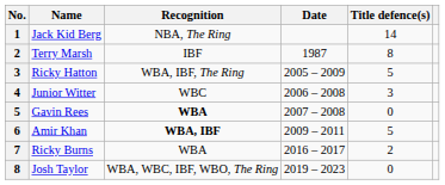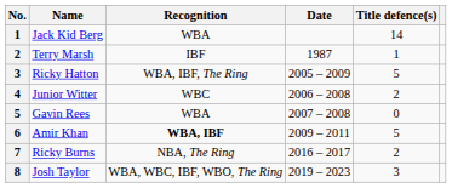 <table class="wikitable sortable">
 <tr>
 <th>No.</th>
 <th>Name</th>
 <th>Recognition</th>
 <th>Date</th>
 <th>Title defence(s)</th>
 <th></th>
 </tr>
 <tr align=center>
 <th>1</th>
 <td align=left><a href='#'>Jack Kid Berg</a></td>
-<td>NBA, <em>The Ring</em></td>
+<td>WBA</td>
 <td></td>
 <td>14</td>
 <td></td>
 </tr>
 <tr align=center>
 <th>2</th>
 <td align=left><a href='#'>Terry Marsh</a></td>
 <td>IBF</td>
 <td>1987</td>
-<td>8</td>
+<td>1</td>
 <td></td>
 </tr>
 <tr align=center>
 <th>3</th>
 <td align=left><a href='#'>Ricky Hatton</a></td>
 <td>WBA, IBF, <em>The Ring</em></td>
 <td>2005 – 2009</td>
 <td>5</td>
 <td></td>
 </tr>
 <tr align=center>
 <th>4</th>
 <td align=left><a href='#'>Junior Witter</a></td>
 <td>WBC</td>
 <td>2006 – 2008</td>
-<td>3</td>
+<td>2</td>
 <td></td>
 </tr>
 <tr align=center>
 <th>5</th>
 <td align=left><a href='#'>Gavin Rees</a></td>
-<td><strong>WBA</strong></td>
+<td>WBA</td>
 <td>2007 – 2008</td>
 <td>0</td>
 <td></td>
 </tr>
 <tr align=center>
 <th>6</th>
 <td align=left><a href='#'>Amir Khan</a></td>
 <td><strong>WBA, IBF</strong></td>
 <td>2009 – 2011</td>
 <td>5</td>
 <td></td>
 </tr>
 <tr align=center>
 <th>7</th>
 <td align=left><a href='#'>Ricky Burns</a></td>
-<td>WBA</td>
+<td>NBA, <em>The Ring</em></td>
 <td>2016 – 2017</td>
 <td>2</td>
 <td></td>
 </tr>
 <tr align=center>
 <th>8</th>
 <td align=left><a href='#'>Josh Taylor</a></td>
 <td>WBA, WBC, IBF, WBO, <em>The Ring</em></td>
 <td>2019 – 2023</td>
-<td>0</td>
+<td>3</td>
 <td></td>
 </tr>
 </table>
